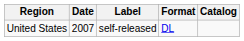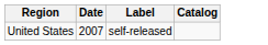 <table class="wikitable">
 <tr>
 <th>Region</th>
 <th>Date</th>
 <th>Label</th>
-<th>Format</th>
 <th>Catalog</th>
 </tr>
 <tr>
 <td>United States</td>
 <td>2007</td>
 <td>self-released</td>
-<td><a href='#'>DL</a></td>
 <td></td>
 </tr>
 </table>
